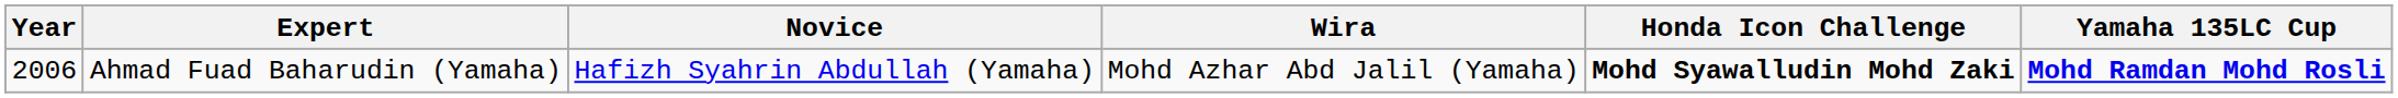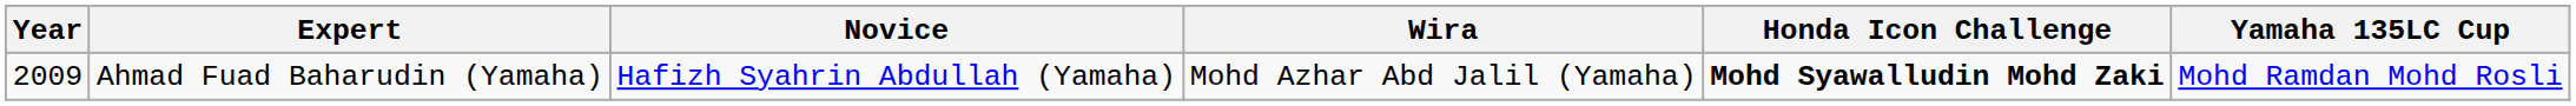 <table class="wikitable">
 <tr>
 <th>Year</th>
 <th>Expert</th>
 <th>Novice</th>
 <th>Wira</th>
 <th>Honda Icon Challenge</th>
 <th>Yamaha 135LC Cup</th>
 </tr>
 <tr>
-<td>2006</td>
+<td>2009</td>
 <td>Ahmad Fuad Baharudin (Yamaha)</td>
 <td><a href='#'>Hafizh Syahrin Abdullah</a> (Yamaha)</td>
 <td>Mohd Azhar Abd Jalil (Yamaha)</td>
 <td><strong>Mohd Syawalludin Mohd Zaki</strong></td>
-<td><strong><a href='#'>Mohd Ramdan Mohd Rosli</a></strong></td>
+<td><a href='#'>Mohd Ramdan Mohd Rosli</a></td>
 </tr>
 </table>
